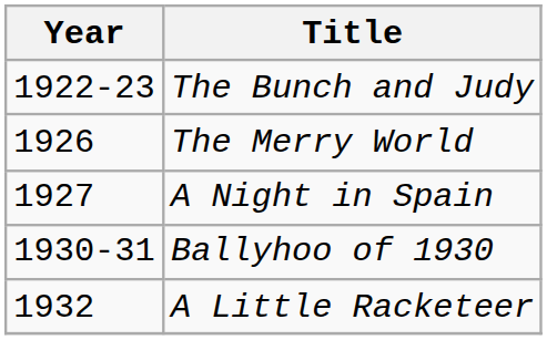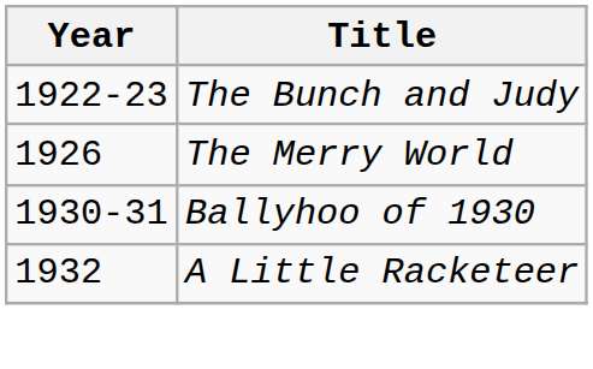 <table class="wikitable sortable">
 <tr>
 <th>Year</th>
 <th>Title</th>
 </tr>
 <tr>
 <td>1922-23</td>
 <td><em>The Bunch and Judy</em></td>
 </tr>
 <tr>
 <td>1926</td>
 <td><em>The Merry World</em></td>
 </tr>
 <tr>
-<td>1927</td>
-<td><em>A Night in Spain</em></td>
-</tr>
-<tr>
 <td>1930-31</td>
 <td><em>Ballyhoo of 1930</em></td>
 </tr>
 <tr>
 <td>1932</td>
 <td><em>A Little Racketeer</em></td>
 </tr>
 <tr>
 </tr>
 </table>
